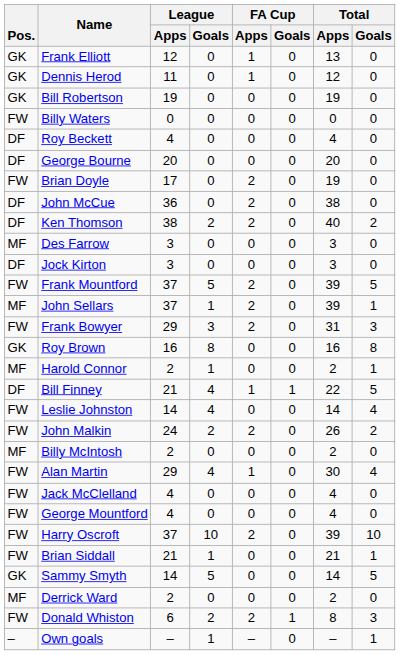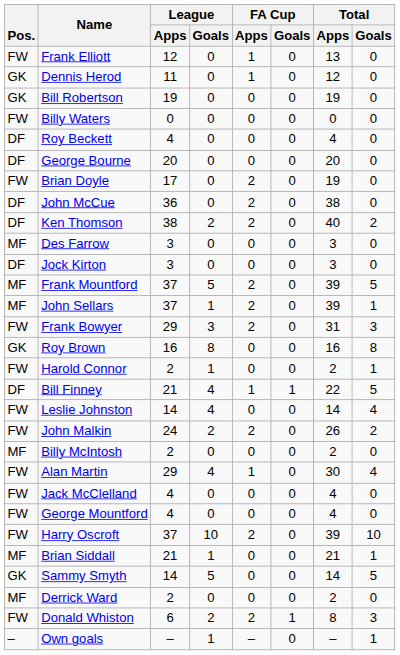 <table class="wikitable" style="text-align:center">
 <tr>
 <th rowspan="2" valign="bottom">Pos.</th>
 <th rowspan="2">Name</th>
 <th colspan="2" width="85">League</th>
 <th colspan="2" width="85">FA Cup</th>
 <th colspan="2" width="85">Total</th>
 </tr>
 <tr>
 <th>Apps</th>
 <th>Goals</th>
 <th>Apps</th>
 <th>Goals</th>
 <th>Apps</th>
 <th>Goals</th>
 </tr>
 <tr>
-<td align="left">GK</td>
+<td align="left">FW</td>
 <td align="left"> <a href='#'>Frank Elliott</a></td>
 <td>12</td>
 <td>0</td>
 <td>1</td>
 <td>0</td>
 <td>13</td>
 <td>0</td>
 </tr>
 <tr>
 <td align="left">GK</td>
 <td align="left"> <a href='#'>Dennis Herod</a></td>
 <td>11</td>
 <td>0</td>
 <td>1</td>
 <td>0</td>
 <td>12</td>
 <td>0</td>
 </tr>
 <tr>
 <td align="left">GK</td>
 <td align="left"> <a href='#'>Bill Robertson</a></td>
 <td>19</td>
 <td>0</td>
 <td>0</td>
 <td>0</td>
 <td>19</td>
 <td>0</td>
 </tr>
 <tr>
 <td align="left">FW</td>
 <td align="left"> <a href='#'>Billy Waters</a></td>
 <td>0</td>
 <td>0</td>
 <td>0</td>
 <td>0</td>
 <td>0</td>
 <td>0</td>
 </tr>
 <tr>
 <td align="left">DF</td>
 <td align="left"> <a href='#'>Roy Beckett</a></td>
 <td>4</td>
 <td>0</td>
 <td>0</td>
 <td>0</td>
 <td>4</td>
 <td>0</td>
 </tr>
 <tr>
 <td align="left">DF</td>
 <td align="left"> <a href='#'>George Bourne</a></td>
 <td>20</td>
 <td>0</td>
 <td>0</td>
 <td>0</td>
 <td>20</td>
 <td>0</td>
 </tr>
 <tr>
 <td align="left">FW</td>
 <td align="left"> <a href='#'>Brian Doyle</a></td>
 <td>17</td>
 <td>0</td>
 <td>2</td>
 <td>0</td>
 <td>19</td>
 <td>0</td>
 </tr>
 <tr>
 <td align="left">DF</td>
 <td align="left"> <a href='#'>John McCue</a></td>
 <td>36</td>
 <td>0</td>
 <td>2</td>
 <td>0</td>
 <td>38</td>
 <td>0</td>
 </tr>
 <tr>
 <td align="left">DF</td>
 <td align="left"> <a href='#'>Ken Thomson</a></td>
 <td>38</td>
 <td>2</td>
 <td>2</td>
 <td>0</td>
 <td>40</td>
 <td>2</td>
 </tr>
 <tr>
 <td align="left">MF</td>
 <td align="left"> <a href='#'>Des Farrow</a></td>
 <td>3</td>
 <td>0</td>
 <td>0</td>
 <td>0</td>
 <td>3</td>
 <td>0</td>
 </tr>
 <tr>
 <td align="left">DF</td>
 <td align="left"> <a href='#'>Jock Kirton</a></td>
 <td>3</td>
 <td>0</td>
 <td>0</td>
 <td>0</td>
 <td>3</td>
 <td>0</td>
 </tr>
 <tr>
-<td align="left">FW</td>
+<td align="left">MF</td>
 <td align="left"> <a href='#'>Frank Mountford</a></td>
 <td>37</td>
 <td>5</td>
 <td>2</td>
 <td>0</td>
 <td>39</td>
 <td>5</td>
 </tr>
 <tr>
 <td align="left">MF</td>
 <td align="left"> <a href='#'>John Sellars</a></td>
 <td>37</td>
 <td>1</td>
 <td>2</td>
 <td>0</td>
 <td>39</td>
 <td>1</td>
 </tr>
 <tr>
 <td align="left">FW</td>
 <td align="left"> <a href='#'>Frank Bowyer</a></td>
 <td>29</td>
 <td>3</td>
 <td>2</td>
 <td>0</td>
 <td>31</td>
 <td>3</td>
 </tr>
 <tr>
 <td align="left">GK</td>
 <td align="left"> <a href='#'>Roy Brown</a></td>
 <td>16</td>
 <td>8</td>
 <td>0</td>
 <td>0</td>
 <td>16</td>
 <td>8</td>
 </tr>
 <tr>
-<td align="left">MF</td>
+<td align="left">FW</td>
 <td align="left"> <a href='#'>Harold Connor</a></td>
 <td>2</td>
 <td>1</td>
 <td>0</td>
 <td>0</td>
 <td>2</td>
 <td>1</td>
 </tr>
 <tr>
 <td align="left">DF</td>
 <td align="left"> <a href='#'>Bill Finney</a></td>
 <td>21</td>
 <td>4</td>
 <td>1</td>
 <td>1</td>
 <td>22</td>
 <td>5</td>
 </tr>
 <tr>
 <td align="left">FW</td>
 <td align="left"> <a href='#'>Leslie Johnston</a></td>
 <td>14</td>
 <td>4</td>
 <td>0</td>
 <td>0</td>
 <td>14</td>
 <td>4</td>
 </tr>
 <tr>
 <td align="left">FW</td>
 <td align="left"> <a href='#'>John Malkin</a></td>
 <td>24</td>
 <td>2</td>
 <td>2</td>
 <td>0</td>
 <td>26</td>
 <td>2</td>
 </tr>
 <tr>
 <td align="left">MF</td>
 <td align="left"> <a href='#'>Billy McIntosh</a></td>
 <td>2</td>
 <td>0</td>
 <td>0</td>
 <td>0</td>
 <td>2</td>
 <td>0</td>
 </tr>
 <tr>
 <td align="left">FW</td>
 <td align="left"> <a href='#'>Alan Martin</a></td>
 <td>29</td>
 <td>4</td>
 <td>1</td>
 <td>0</td>
 <td>30</td>
 <td>4</td>
 </tr>
 <tr>
 <td align="left">FW</td>
 <td align="left"> <a href='#'>Jack McClelland</a></td>
 <td>4</td>
 <td>0</td>
 <td>0</td>
 <td>0</td>
 <td>4</td>
 <td>0</td>
 </tr>
 <tr>
 <td align="left">FW</td>
 <td align="left"> <a href='#'>George Mountford</a></td>
 <td>4</td>
 <td>0</td>
 <td>0</td>
 <td>0</td>
 <td>4</td>
 <td>0</td>
 </tr>
 <tr>
 <td align="left">FW</td>
 <td align="left"> <a href='#'>Harry Oscroft</a></td>
 <td>37</td>
 <td>10</td>
 <td>2</td>
 <td>0</td>
 <td>39</td>
 <td>10</td>
 </tr>
 <tr>
-<td align="left">FW</td>
+<td align="left">MF</td>
 <td align="left"> <a href='#'>Brian Siddall</a></td>
 <td>21</td>
 <td>1</td>
 <td>0</td>
 <td>0</td>
 <td>21</td>
 <td>1</td>
 </tr>
 <tr>
 <td align="left">GK</td>
 <td align="left"> <a href='#'>Sammy Smyth</a></td>
 <td>14</td>
 <td>5</td>
 <td>0</td>
 <td>0</td>
 <td>14</td>
 <td>5</td>
 </tr>
 <tr>
 <td align="left">MF</td>
 <td align="left"> <a href='#'>Derrick Ward</a></td>
 <td>2</td>
 <td>0</td>
 <td>0</td>
 <td>0</td>
 <td>2</td>
 <td>0</td>
 </tr>
 <tr>
 <td align="left">FW</td>
 <td align="left"> <a href='#'>Donald Whiston</a></td>
 <td>6</td>
 <td>2</td>
 <td>2</td>
 <td>1</td>
 <td>8</td>
 <td>3</td>
 </tr>
 <tr>
 <td align="left">–</td>
 <td align="left"><a href='#'>Own goals</a></td>
 <td>–</td>
 <td>1</td>
 <td>–</td>
 <td>0</td>
 <td>–</td>
 <td>1</td>
 </tr>
 </table>
